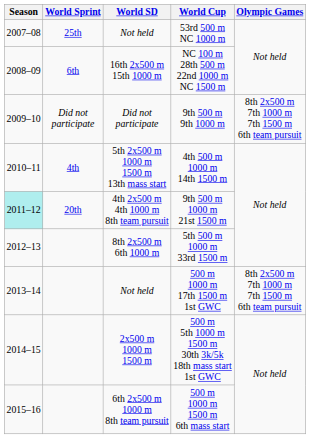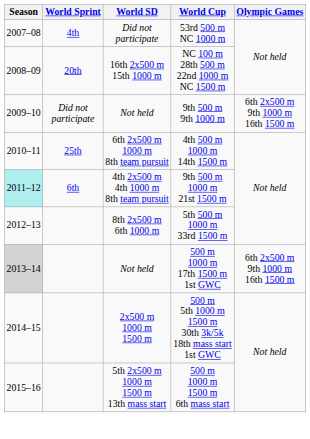 <table class="wikitable" style="text-align:center;">
 <tr>
 <th>Season</th>
 <th><a href='#'>World Sprint</a></th>
 <th><a href='#'>World SD</a></th>
 <th><a href='#'>World Cup</a></th>
 <th><a href='#'>Olympic Games</a></th>
 </tr>
 <tr>
 <td>2007–08</td>
-<td><a href='#'>25th</a></td>
-<td><em>Not held</em></td>
+<td><a href='#'>4th</a></td>
+<td><em>Did not<br>participate</em></td>
 <td>53rd <a href='#'>500 m</a><br>NC <a href='#'>1000 m</a></td>
 <td rowspan=2><em>Not held</em></td>
 </tr>
 <tr>
 <td>2008–09</td>
-<td><a href='#'>6th</a></td>
+<td><a href='#'>20th</a></td>
 <td>16th <a href='#'>2x500 m</a><br>15th <a href='#'>1000 m</a></td>
 <td>NC <a href='#'>100 m</a><br>28th <a href='#'>500 m</a><br>22nd <a href='#'>1000 m</a><br>NC <a href='#'>1500 m</a></td>
 </tr>
 <tr>
 <td>2009–10</td>
 <td><em>Did not<br>participate</em></td>
-<td><em>Did not<br>participate</em></td>
+<td><em>Not held</em></td>
 <td>9th <a href='#'>500 m</a><br>9th <a href='#'>1000 m</a></td>
-<td>8th <a href='#'>2x500 m</a><br>7th <a href='#'>1000 m</a><br>7th <a href='#'>1500 m</a><br>6th <a href='#'>team pursuit</a></td>
+<td>6th <a href='#'>2x500 m</a><br>9th <a href='#'>1000 m</a><br>16th <a href='#'>1500 m</a></td>
 </tr>
 <tr>
 <td>2010–11</td>
-<td><a href='#'>4th</a></td>
-<td>5th <a href='#'>2x500 m</a><br> <a href='#'>1000 m</a><br> <a href='#'>1500 m</a><br>13th <a href='#'>mass start</a></td>
+<td><a href='#'>25th</a></td>
+<td>6th <a href='#'>2x500 m</a><br> <a href='#'>1000 m</a><br>8th <a href='#'>team pursuit</a></td>
 <td>4th <a href='#'>500 m</a><br> <a href='#'>1000 m</a><br>14th <a href='#'>1500 m</a></td>
 <td rowspan=3><em>Not held</em></td>
 </tr>
 <tr>
 <td style="background: paleturquoise;">2011–12</td>
-<td><a href='#'>20th</a></td>
+<td><a href='#'>6th</a></td>
 <td>4th <a href='#'>2x500 m</a><br>4th <a href='#'>1000 m</a><br>8th <a href='#'>team pursuit</a></td>
 <td>9th <a href='#'>500 m</a><br> <a href='#'>1000 m</a><br>21st <a href='#'>1500 m</a></td>
 </tr>
 <tr>
 <td>2012–13</td>
 <td></td>
 <td>8th <a href='#'>2x500 m</a><br>6th <a href='#'>1000 m</a></td>
 <td>5th <a href='#'>500 m</a><br> <a href='#'>1000 m</a><br>33rd <a href='#'>1500 m</a></td>
 </tr>
 <tr>
-<td>2013–14</td>
+<td style="background: lightgrey;">2013–14</td>
 <td></td>
 <td><em>Not held</em></td>
 <td> <a href='#'>500 m</a><br> <a href='#'>1000 m</a><br>17th <a href='#'>1500 m</a><br>1st <a href='#'>GWC</a></td>
-<td>8th <a href='#'>2x500 m</a><br>7th <a href='#'>1000 m</a><br>7th <a href='#'>1500 m</a><br>6th <a href='#'>team pursuit</a></td>
+<td>6th <a href='#'>2x500 m</a><br>9th <a href='#'>1000 m</a><br>16th <a href='#'>1500 m</a></td>
 </tr>
 <tr>
 <td>2014–15</td>
 <td></td>
 <td> <a href='#'>2x500 m</a><br> <a href='#'>1000 m</a><br> <a href='#'>1500 m</a></td>
 <td> <a href='#'>500 m</a><br>5th <a href='#'>1000 m</a><br> <a href='#'>1500 m</a><br>30th <a href='#'>3k/5k</a><br>18th <a href='#'>mass start</a><br>1st <a href='#'>GWC</a></td>
 <td rowspan=2><em>Not held</em></td>
 </tr>
 <tr>
 <td>2015–16</td>
 <td></td>
-<td>6th <a href='#'>2x500 m</a><br> <a href='#'>1000 m</a><br>8th <a href='#'>team pursuit</a></td>
+<td>5th <a href='#'>2x500 m</a><br> <a href='#'>1000 m</a><br> <a href='#'>1500 m</a><br>13th <a href='#'>mass start</a></td>
 <td> <a href='#'>500 m</a><br> <a href='#'>1000 m</a><br> <a href='#'>1500 m</a><br>6th <a href='#'>mass start</a></td>
 </tr>
 </table>
